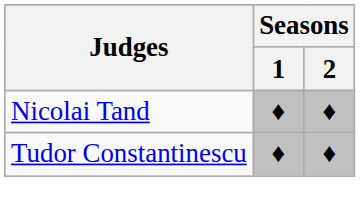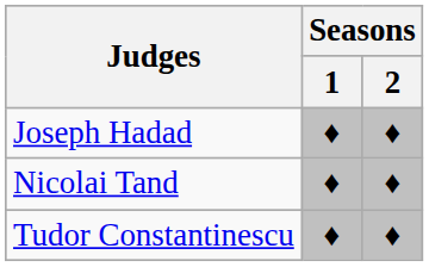 <table class="wikitable">
 <tr>
 <th rowspan="2">Judges </th>
 <th colspan="2">Seasons</th>
 </tr>
 <tr>
 <th>1</th>
 <th>2</th>
+</tr>
+<tr>
+<td><a href='#'>Joseph Hadad</a></td>
+<td align="center" bgcolor="silver">♦</td>
+<td align="center" bgcolor="silver">♦</td>
 </tr>
 <tr>
 <td><a href='#'>Nicolai Tand</a></td>
 <td align="center" bgcolor="silver">♦</td>
 <td align="center" bgcolor="silver">♦</td>
 </tr>
 <tr>
 <td><a href='#'>Tudor Constantinescu</a></td>
 <td align="center" bgcolor="silver">♦</td>
 <td align="center" bgcolor="silver">♦</td>
 </tr>
 </table>
